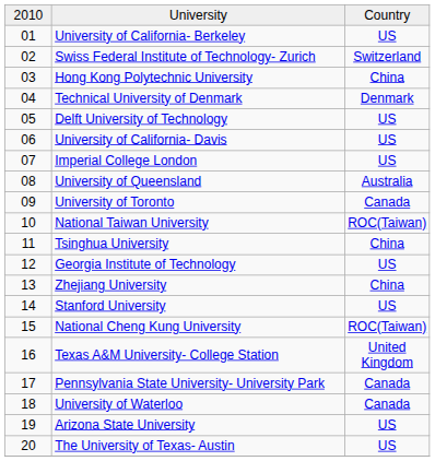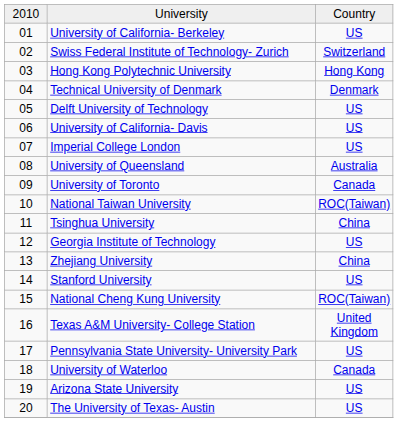 <table class="wikitable sortable">
 <tr bgColor="#efefef">
 <td width="50" align="center">2010</td>
 <td width="350" align="center">University</td>
 <td width="80" align="center">Country</td>
 </tr>
 <tr>
 <td width="50" align="center">01</td>
 <td width="350" align="left"><a href='#'>University of California- Berkeley</a></td>
 <td width="80" align="center"><a href='#'>US</a></td>
 </tr>
 <tr>
 <td width="50" align="center">02</td>
 <td width="350" align="left"><a href='#'>Swiss Federal Institute of Technology- Zurich</a></td>
 <td width="80" align="center"><a href='#'>Switzerland</a></td>
 </tr>
 <tr>
 <td width="50" align="center">03</td>
 <td width="350" align="left"><a href='#'>Hong Kong Polytechnic University</a></td>
-<td width="80" align="center"><a href='#'>China</a></td>
+<td width="80" align="center"><a href='#'>Hong Kong</a></td>
 </tr>
 <tr>
 <td width="50" align="center">04</td>
 <td width="350" align="left"><a href='#'>Technical University of Denmark</a></td>
 <td width="80" align="center"><a href='#'>Denmark</a></td>
 </tr>
 <tr>
 <td width="50" align="center">05</td>
 <td width="350" align="left"><a href='#'>Delft University of Technology</a></td>
 <td width="80" align="center"><a href='#'>US</a></td>
 </tr>
 <tr>
 <td width="50" align="center">06</td>
 <td width="350" align="left"><a href='#'>University of California- Davis</a></td>
 <td width="80" align="center"><a href='#'>US</a></td>
 </tr>
 <tr>
 <td width="50" align="center">07</td>
 <td width="350" align="left"><a href='#'>Imperial College London</a></td>
 <td width="80" align="center"><a href='#'>US</a></td>
 </tr>
 <tr>
 <td width="50" align="center">08</td>
 <td width="350" align="left"><a href='#'>University of Queensland</a></td>
 <td width="80" align="center"><a href='#'>Australia</a></td>
 </tr>
 <tr>
 <td width="50" align="center">09</td>
 <td width="350" align="left"><a href='#'>University of Toronto</a></td>
 <td width="80" align="center"><a href='#'>Canada</a></td>
 </tr>
 <tr>
 <td width="50" align="center">10</td>
 <td width="350" align="left"><a href='#'>National Taiwan University</a></td>
 <td width="80" align="center"><a href='#'>ROC(Taiwan)</a></td>
 </tr>
 <tr>
 <td width="50" align="center">11</td>
 <td width="350" align="left"><a href='#'>Tsinghua University</a></td>
 <td width="80" align="center"><a href='#'>China</a></td>
 </tr>
 <tr>
 <td width="50" align="center">12</td>
 <td width="350" align="left"><a href='#'>Georgia Institute of Technology</a></td>
 <td width="80" align="center"><a href='#'>US</a></td>
 </tr>
 <tr>
 <td width="50" align="center">13</td>
 <td width="350" align="left"><a href='#'>Zhejiang University</a></td>
 <td width="80" align="center"><a href='#'>China</a></td>
 </tr>
 <tr>
 <td width="50" align="center">14</td>
 <td width="350" align="left"><a href='#'>Stanford University</a></td>
 <td width="80" align="center"><a href='#'>US</a></td>
 </tr>
 <tr>
 <td width="50" align="center">15</td>
 <td width="350" align="left"><a href='#'>National Cheng Kung University</a></td>
 <td width="80" align="center"><a href='#'>ROC(Taiwan)</a></td>
 </tr>
 <tr>
 <td width="50" align="center">16</td>
 <td width="350" align="left"><a href='#'>Texas A&M University- College Station</a></td>
 <td width="80" align="center"><a href='#'>United Kingdom</a></td>
 </tr>
 <tr>
 <td width="50" align="center">17</td>
 <td width="350" align="left"><a href='#'>Pennsylvania State University- University Park</a></td>
-<td width="80" align="center"><a href='#'>Canada</a></td>
+<td width="80" align="center"><a href='#'>US</a></td>
 </tr>
 <tr>
 <td width="50" align="center">18</td>
 <td width="350" align="left"><a href='#'>University of Waterloo</a></td>
 <td width="80" align="center"><a href='#'>Canada</a></td>
 </tr>
 <tr>
 <td width="50" align="center">19</td>
 <td width="350" align="left"><a href='#'>Arizona State University</a></td>
 <td width="80" align="center"><a href='#'>US</a></td>
 </tr>
 <tr>
 <td width="50" align="center">20</td>
 <td width="350" align="left"><a href='#'>The University of Texas- Austin</a></td>
 <td width="80" align="center"><a href='#'>US</a></td>
 </tr>
 <tr>
 </tr>
 </table>
